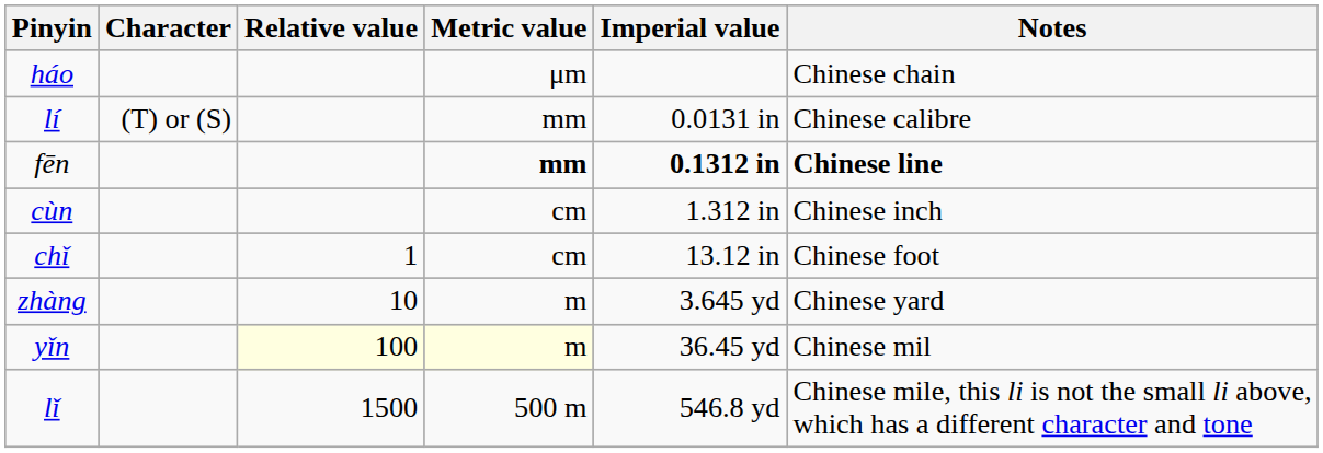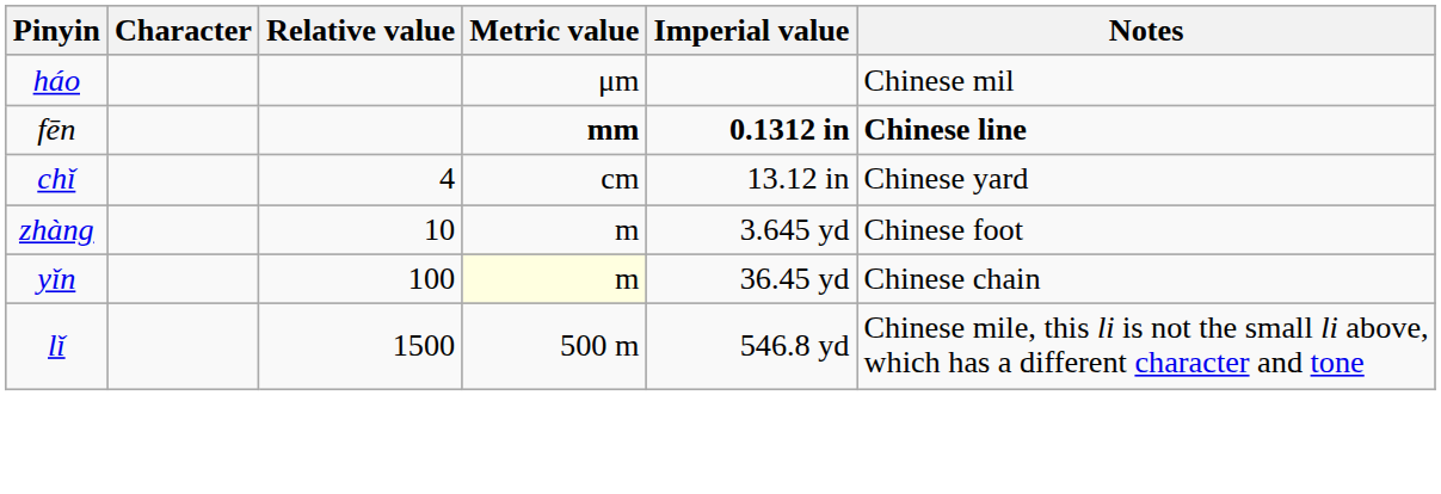 <table class="wikitable">
 <tr>
 <th>Pinyin</th>
 <th>Character</th>
 <th>Relative value</th>
 <th>Metric value</th>
 <th>Imperial value</th>
 <th>Notes</th>
 </tr>
 <tr>
 <td align=center><em><a href='#'>háo</a> </em></td>
 <td align=right></td>
 <td align=right></td>
 <td align=right> μm</td>
 <td align=right></td>
-<td align=left>Chinese chain</td>
-</tr>
-<tr>
-<td align=center><em><a href='#'>lí</a></em></td>
-<td align=right> (T) or  (S)</td>
-<td align=right></td>
-<td align=right> mm</td>
-<td align=right>0.0131 in</td>
-<td align=left>Chinese calibre</td>
+<td align=left>Chinese mil</td>
 </tr>
 <tr>
 <td align=center><em>fēn</em></td>
 <td align=right></td>
 <td align=right><strong></strong></td>
 <td align=right><strong> mm</strong></td>
 <td align=right><strong>0.1312 in</strong></td>
 <td align=left><strong>Chinese line</strong></td>
 </tr>
 <tr>
-<td align=center><em><a href='#'>cùn</a></em></td>
-<td align=right></td>
-<td align=right></td>
-<td align=right> cm</td>
-<td align=right>1.312 in</td>
-<td align=left>Chinese inch</td>
-</tr>
-<tr>
 <td align=center><em><a href='#'>chǐ</a></em></td>
 <td align=right></td>
-<td align=right>1</td>
+<td align=right>4</td>
 <td align=right> cm</td>
 <td align=right>13.12 in</td>
-<td align=left>Chinese foot</td>
+<td align=left>Chinese yard</td>
 </tr>
 <tr>
 <td align=center><em><a href='#'>zhàng</a></em></td>
 <td align=right></td>
 <td align=right>10</td>
 <td align=right> m</td>
 <td align=right>3.645 yd</td>
-<td align=left>Chinese yard</td>
+<td align=left>Chinese foot</td>
 </tr>
 <tr>
 <td align=center><em><a href='#'>yǐn</a></em></td>
 <td align=right></td>
-<td align=right style="background: lightyellow;">100</td>
+<td align=right>100</td>
 <td align=right style="background: lightyellow;"> m</td>
 <td align=right>36.45 yd</td>
-<td align=left>Chinese mil</td>
+<td align=left>Chinese chain</td>
 </tr>
 <tr>
 <td align=center><em><a href='#'>lǐ</a></em></td>
 <td align=right></td>
 <td align=right>1500</td>
 <td align=right>500 m</td>
 <td align=right>546.8 yd</td>
 <td align=left>Chinese mile, this <em>li</em> is not the small <em>li</em> above,<br> which has a different <a href='#'>character</a> and <a href='#'>tone</a></td>
 </tr>
 </table>
